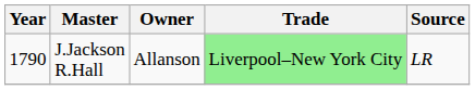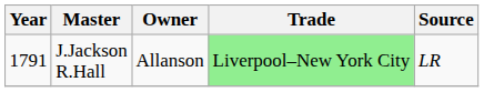 <table class=" wikitable">
 <tr>
 <th>Year</th>
 <th>Master</th>
 <th>Owner</th>
 <th>Trade</th>
 <th>Source</th>
 </tr>
 <tr>
-<td>1790</td>
+<td>1791</td>
 <td>J.Jackson<br>R.Hall</td>
 <td>Allanson</td>
 <td style="background: lightgreen;">Liverpool–New York City</td>
 <td><em>LR</em></td>
 </tr>
 <tr>
 </tr>
 </table>
